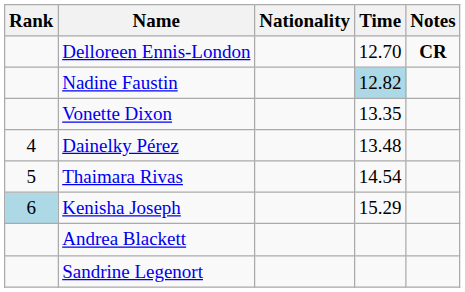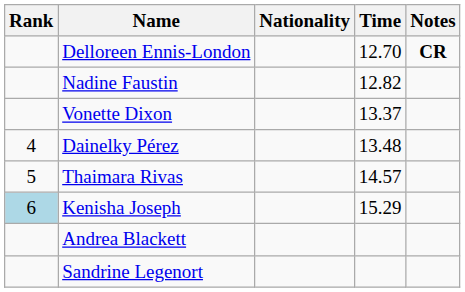 <table class="wikitable sortable" style="text-align:center;font-size:95%">
 <tr>
 <th>Rank</th>
 <th>Name</th>
 <th>Nationality</th>
 <th>Time</th>
 <th>Notes</th>
 </tr>
 <tr>
 <td></td>
 <td align=left><a href='#'>Delloreen Ennis-London</a></td>
 <td align=left></td>
 <td>12.70</td>
 <td><strong>CR</strong></td>
 </tr>
 <tr>
 <td></td>
 <td align=left><a href='#'>Nadine Faustin</a></td>
 <td align=left></td>
-<td style="background: lightblue;">12.82</td>
+<td>12.82</td>
 <td></td>
 </tr>
 <tr>
 <td></td>
 <td align=left><a href='#'>Vonette Dixon</a></td>
 <td align=left></td>
-<td>13.35</td>
+<td>13.37</td>
 <td></td>
 </tr>
 <tr>
 <td>4</td>
 <td align=left><a href='#'>Dainelky Pérez</a></td>
 <td align=left></td>
 <td>13.48</td>
 <td></td>
 </tr>
 <tr>
 <td>5</td>
 <td align=left><a href='#'>Thaimara Rivas</a></td>
 <td align=left></td>
-<td>14.54</td>
+<td>14.57</td>
 <td></td>
 </tr>
 <tr>
 <td style="background: lightblue;">6</td>
 <td align=left><a href='#'>Kenisha Joseph</a></td>
 <td align=left></td>
 <td>15.29</td>
 <td></td>
 </tr>
 <tr>
 <td></td>
 <td align=left><a href='#'>Andrea Blackett</a></td>
 <td align=left></td>
 <td></td>
 <td></td>
 </tr>
 <tr>
 <td></td>
 <td align=left><a href='#'>Sandrine Legenort</a></td>
 <td align=left></td>
 <td></td>
 <td></td>
 </tr>
 </table>
